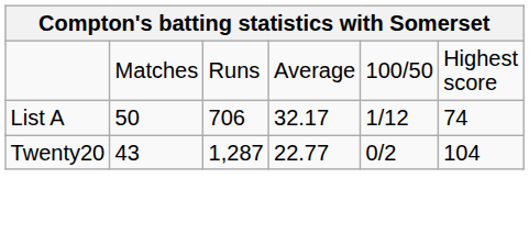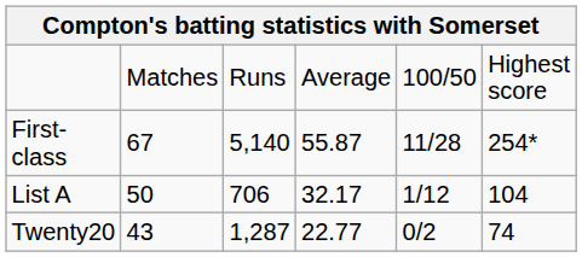 <table class="wikitable" style="float: right; margin-left: 1em; width: 40%; font-size: 90%;" cellspacing="5">
 <tr>
 <th colspan="6"><strong>Compton's batting statistics with Somerset</strong></th>
 </tr>
 <tr>
 <td> </td>
 <td>Matches</td>
 <td>Runs</td>
 <td>Average</td>
 <td>100/50</td>
 <td>Highest score</td>
 </tr>
 <tr>
+<td>First-class</td>
+<td>67</td>
+<td>5,140</td>
+<td>55.87</td>
+<td>11/28</td>
+<td>254*</td>
+</tr>
+<tr>
 <td>List A</td>
 <td>50</td>
 <td>706</td>
 <td>32.17</td>
 <td>1/12</td>
-<td>74</td>
+<td>104</td>
 </tr>
 <tr>
 <td>Twenty20</td>
 <td>43</td>
 <td>1,287</td>
 <td>22.77</td>
 <td>0/2</td>
-<td>104</td>
+<td>74</td>
 </tr>
 </table>
